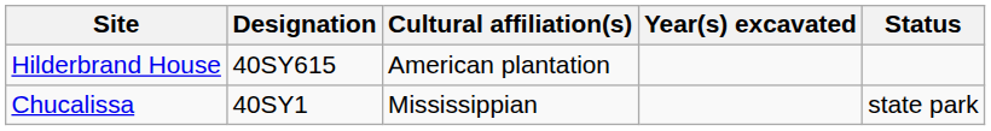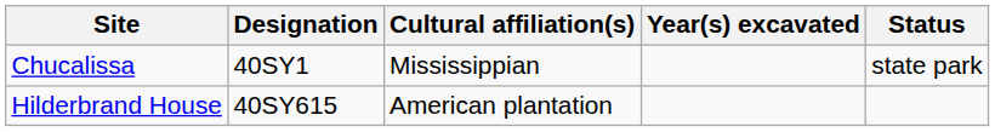 <table class="wikitable">
 <tr>
 <th>Site</th>
 <th>Designation</th>
 <th>Cultural affiliation(s)</th>
 <th>Year(s) excavated</th>
 <th>Status</th>
 </tr>
 <tr>
+<td><a href='#'>Chucalissa</a></td>
+<td>40SY1</td>
+<td>Mississippian</td>
+<td></td>
+<td>state park</td>
+</tr>
+<tr>
 <td><a href='#'>Hilderbrand House</a></td>
 <td>40SY615</td>
 <td>American plantation</td>
 <td></td>
 <td></td>
 </tr>
-<tr>
-<td><a href='#'>Chucalissa</a></td>
-<td>40SY1</td>
-<td>Mississippian</td>
-<td></td>
-<td>state park</td>
-</tr>
 </table>
